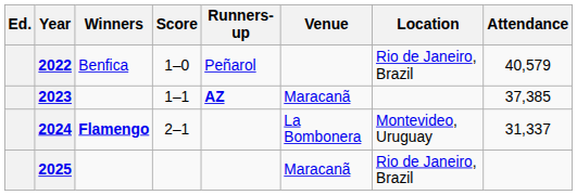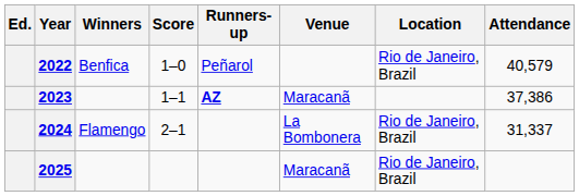 <table class="sortable plainrowheaders wikitable">
 <tr>
 <th>Ed.</th>
 <th scope=col>Year</th>
 <th scope=col>Winners</th>
 <th scope=col>Score</th>
 <th scope=col>Runners-up</th>
 <th scope=col>Venue</th>
 <th scope=col>Location</th>
 <th scope=col>Attendance</th>
 </tr>
 <tr>
 <th></th>
 <th scope="row" style="text-align:center"><a href='#'>2022</a></th>
 <td> <a href='#'>Benfica</a></td>
 <td align=center>1–0</td>
 <td> <a href='#'>Peñarol</a></td>
 <td></td>
 <td><a href='#'>Rio de Janeiro</a>, Brazil</td>
 <td align=center>40,579</td>
 </tr>
 <tr>
 <th></th>
 <th scope="row" style="text-align:center"><a href='#'>2023</a></th>
 <td></td>
 <td align=center>1–1 </td>
 <td><strong> <a href='#'>AZ</a></strong></td>
 <td><a href='#'>Maracanã</a></td>
 <td></td>
-<td align=center>37,385</td>
+<td align=center>37,386</td>
 </tr>
 <tr>
 <th></th>
 <th scope="row" style="text-align:center"><a href='#'>2024</a></th>
-<td><strong> <a href='#'>Flamengo</a></strong></td>
+<td> <a href='#'>Flamengo</a></td>
 <td align=center>2–1</td>
 <td></td>
 <td><a href='#'>La Bombonera</a></td>
-<td><a href='#'>Montevideo</a>, Uruguay</td>
+<td><a href='#'>Rio de Janeiro</a>, Brazil</td>
 <td align=center>31,337</td>
 </tr>
 <tr>
 <th></th>
 <th scope="row" style="text-align:center"><a href='#'>2025</a></th>
 <td></td>
 <td align=center></td>
 <td></td>
 <td><a href='#'>Maracanã</a></td>
 <td><a href='#'>Rio de Janeiro</a>, Brazil</td>
 <td align=center></td>
 </tr>
 </table>
